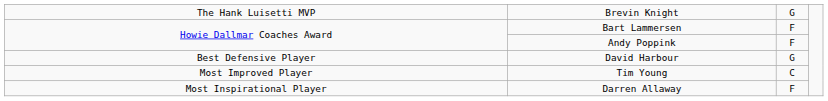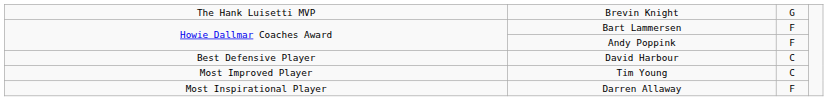 <table class="wikitable" style="width: 90%;text-align: center;">
 <tr align="center">
 <td>The Hank Luisetti MVP</td>
 <td>Brevin Knight</td>
 <td>G</td>
 <td rowspan="6"></td>
 </tr>
 <tr align="center">
 <td rowspan="2"><a href='#'>Howie Dallmar</a> Coaches Award</td>
 <td>Bart Lammersen</td>
 <td>F</td>
 </tr>
 <tr align="center">
 <td>Andy Poppink</td>
 <td>F</td>
 </tr>
 <tr align="center">
 <td>Best Defensive Player</td>
 <td>David Harbour</td>
-<td>G</td>
+<td>C</td>
 </tr>
 <tr align="center">
 <td>Most Improved Player</td>
 <td>Tim Young</td>
 <td>C</td>
 </tr>
 <tr align="center">
 <td>Most Inspirational Player</td>
 <td>Darren Allaway</td>
 <td>F</td>
 </tr>
 </table>
